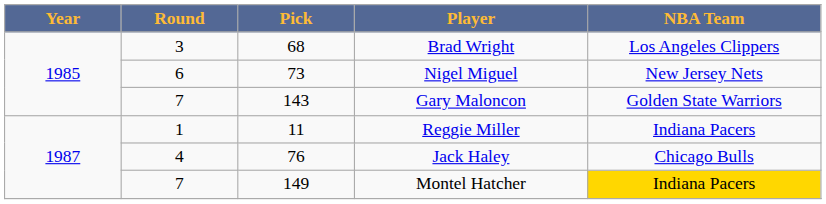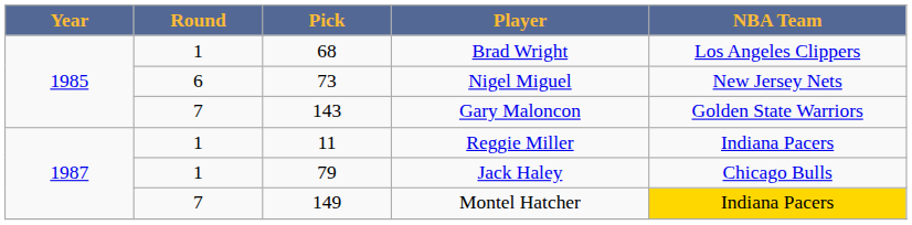 <table class="wikitable sortable sortable">
 <tr>
 <th style="background:#536895; color:#FEBB36" width="10%">Year</th>
 <th style="background:#536895; color:#FEBB36" width="10%">Round</th>
 <th style="background:#536895; color:#FEBB36" width="10%">Pick</th>
 <th style="background:#536895; color:#FEBB36" width="20%">Player</th>
 <th style="background:#536895; color:#FEBB36" width="20%">NBA Team</th>
 </tr>
 <tr style="text-align: center">
 <td rowspan=3><a href='#'>1985</a></td>
-<td>3</td>
+<td>1</td>
 <td>68</td>
 <td><a href='#'>Brad Wright</a></td>
 <td><a href='#'>Los Angeles Clippers</a></td>
 </tr>
 <tr style="text-align: center">
 <td>6</td>
 <td>73</td>
 <td><a href='#'>Nigel Miguel</a></td>
 <td><a href='#'>New Jersey Nets</a></td>
 </tr>
 <tr style="text-align: center">
 <td>7</td>
 <td>143</td>
 <td><a href='#'>Gary Maloncon</a></td>
 <td><a href='#'>Golden State Warriors</a></td>
 </tr>
 <tr style="text-align: center">
 <td rowspan=3><a href='#'>1987</a></td>
 <td>1</td>
 <td>11</td>
 <td><a href='#'>Reggie Miller</a></td>
 <td><a href='#'>Indiana Pacers</a></td>
 </tr>
 <tr style="text-align: center">
-<td>4</td>
-<td>76</td>
+<td>1</td>
+<td>79</td>
 <td><a href='#'>Jack Haley</a></td>
 <td><a href='#'>Chicago Bulls</a></td>
 </tr>
 <tr style="text-align: center">
 <td>7</td>
 <td>149</td>
 <td>Montel Hatcher</td>
 <td style="background: gold;">Indiana Pacers</td>
 </tr>
 <tr style="text-align: center">
 </tr>
 </table>
